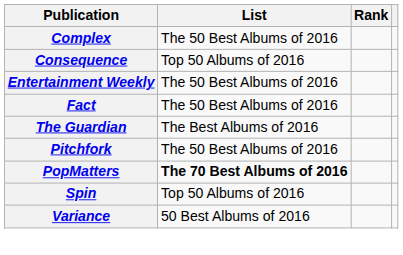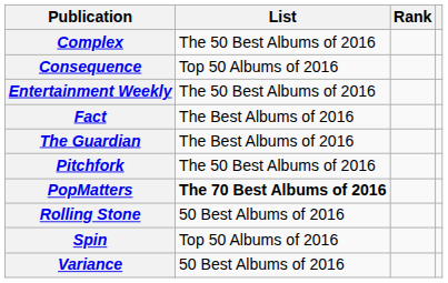 <table class="wikitable sortable plainrowheaders" style="border:none; margin:0;">
 <tr>
 <th scope="col">Publication</th>
 <th scope="col" class="unsortable">List</th>
 <th scope="col" data-sort-type="number">Rank</th>
 <th scope="col" class="unsortable"></th>
 </tr>
 <tr>
 <th scope="row"><em><a href='#'>Complex</a></em></th>
 <td>The 50 Best Albums of 2016</td>
 <td></td>
 <td></td>
 </tr>
 <tr>
 <th scope="row"><em><a href='#'>Consequence</a></em></th>
 <td>Top 50 Albums of 2016</td>
 <td></td>
 <td></td>
 </tr>
 <tr>
 <th scope="row"><em><a href='#'>Entertainment Weekly</a></em></th>
 <td>The 50 Best Albums of 2016</td>
 <td></td>
 <td></td>
 </tr>
 <tr>
 <th scope="row"><em><a href='#'>Fact</a></em></th>
-<td>The 50 Best Albums of 2016</td>
+<td>The Best Albums of 2016</td>
 <td></td>
 <td></td>
 </tr>
 <tr>
 <th scope="row"><em><a href='#'>The Guardian</a></em></th>
 <td>The Best Albums of 2016</td>
 <td></td>
 <td></td>
 </tr>
 <tr>
 <th scope="row"><em><a href='#'>Pitchfork</a></em></th>
 <td>The 50 Best Albums of 2016</td>
 <td></td>
 <td></td>
 </tr>
 <tr>
 <th scope="row"><em><a href='#'>PopMatters</a></em></th>
 <td><strong>The 70 Best Albums of 2016</strong></td>
 <td></td>
 <td></td>
 </tr>
 <tr>
+<th scope="row"><em><a href='#'>Rolling Stone</a></em></th>
+<td>50 Best Albums of 2016</td>
+<td></td>
+<td></td>
+</tr>
+<tr>
 <th scope="row"><em><a href='#'>Spin</a></em></th>
 <td>Top 50 Albums of 2016</td>
 <td></td>
 <td></td>
 </tr>
 <tr>
 <th scope="row"><em><a href='#'>Variance</a></em></th>
 <td>50 Best Albums of 2016</td>
 <td></td>
 <td></td>
 </tr>
 </table>
